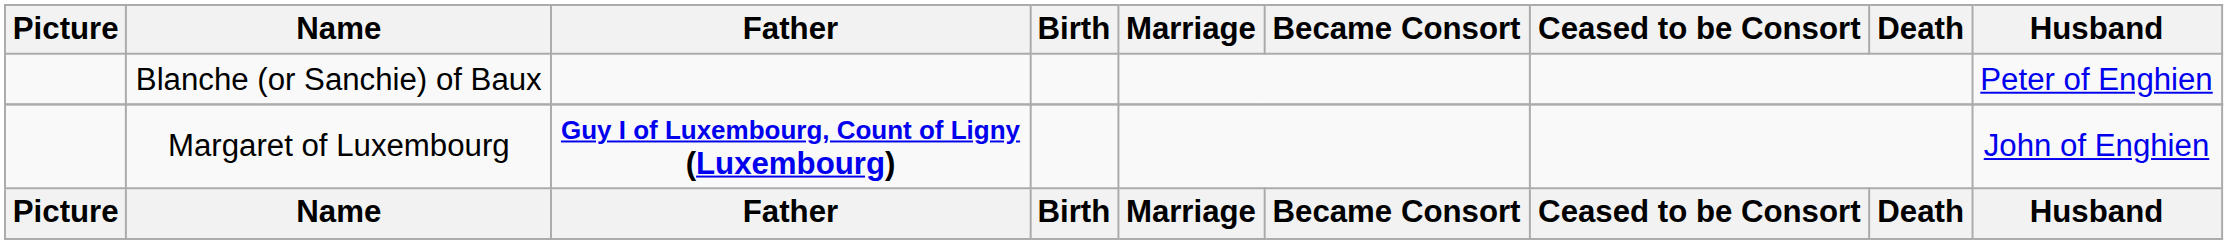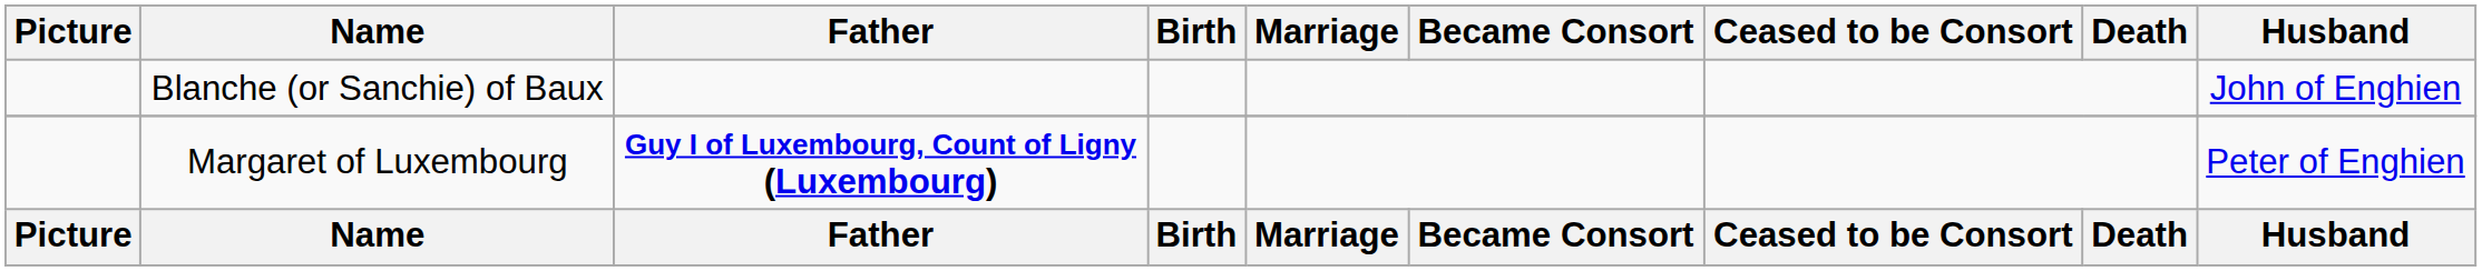 <table width=90% class="wikitable">
 <tr>
 <th>Picture</th>
 <th>Name</th>
 <th>Father</th>
 <th>Birth</th>
 <th>Marriage</th>
 <th>Became Consort</th>
 <th>Ceased to be Consort</th>
 <th>Death</th>
 <th>Husband</th>
 </tr>
 <tr>
 <td align=center></td>
 <td align=center>Blanche (or Sanchie) of Baux</td>
 <td align="center"></td>
 <td align="center"></td>
 <td align="center" colspan="2"></td>
 <td align="center" colspan="2"></td>
-<td align="center"><a href='#'>Peter of Enghien</a></td>
+<td align="center"><a href='#'>John of Enghien</a></td>
 </tr>
 <tr>
 </tr>
 <tr>
 <td align=center></td>
 <td align=center>Margaret of Luxembourg</td>
 <td align="center"><strong><small><a href='#'>Guy I of Luxembourg, Count of Ligny</a></small><br>(<a href='#'>Luxembourg</a>)</strong></td>
 <td align="center"></td>
 <td align="center" colspan="2"></td>
 <td align="center" colspan="2"></td>
-<td align="center"><a href='#'>John of Enghien</a></td>
+<td align="center"><a href='#'>Peter of Enghien</a></td>
 </tr>
 <tr>
 <th>Picture</th>
 <th>Name</th>
 <th>Father</th>
 <th>Birth</th>
 <th>Marriage</th>
 <th>Became Consort</th>
 <th>Ceased to be Consort</th>
 <th>Death</th>
 <th>Husband</th>
 </tr>
 </table>
